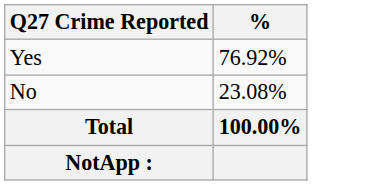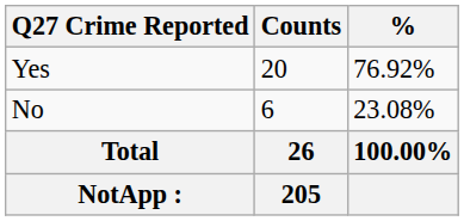 <table class="wikitable sortable">
 <tr>
 <th>Q27 Crime Reported</th>
+<th>Counts</th>
 <th>%</th>
 </tr>
 <tr>
 <td>Yes</td>
+<td>20</td>
 <td>76.92%</td>
 </tr>
 <tr>
 <td>No</td>
+<td>6</td>
 <td>23.08%</td>
 </tr>
 <tr>
 <th>Total</th>
+<th>26</th>
 <th>100.00%</th>
 </tr>
 <tr>
 <th>NotApp :</th>
+<th>205</th>
 <th></th>
 </tr>
 </table>
